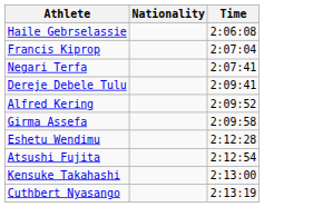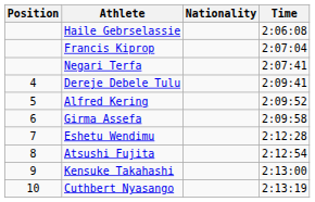 <table class="wikitable sortable">
 <tr>
+<th>Position</th>
 <th>Athlete</th>
 <th>Nationality</th>
 <th>Time</th>
 </tr>
 <tr>
+<td style="text-align:center"></td>
 <td><a href='#'>Haile Gebrselassie</a></td>
 <td></td>
 <td>2:06:08</td>
 </tr>
 <tr>
+<td style="text-align:center"></td>
 <td><a href='#'>Francis Kiprop</a></td>
 <td></td>
 <td>2:07:04</td>
 </tr>
 <tr>
+<td style="text-align:center"></td>
 <td><a href='#'>Negari Terfa</a></td>
 <td></td>
 <td>2:07:41</td>
 </tr>
 <tr>
+<td style="text-align:center">4</td>
 <td><a href='#'>Dereje Debele Tulu</a></td>
 <td></td>
 <td>2:09:41</td>
 </tr>
 <tr>
+<td style="text-align:center">5</td>
 <td><a href='#'>Alfred Kering</a></td>
 <td></td>
 <td>2:09:52</td>
 </tr>
 <tr>
+<td style="text-align:center">6</td>
 <td><a href='#'>Girma Assefa</a></td>
 <td></td>
 <td>2:09:58</td>
 </tr>
 <tr>
+<td style="text-align:center">7</td>
 <td><a href='#'>Eshetu Wendimu</a></td>
 <td></td>
 <td>2:12:28</td>
 </tr>
 <tr>
+<td style="text-align:center">8</td>
 <td><a href='#'>Atsushi Fujita</a></td>
 <td></td>
 <td>2:12:54</td>
 </tr>
 <tr>
+<td style="text-align:center">9</td>
 <td><a href='#'>Kensuke Takahashi</a></td>
 <td></td>
 <td>2:13:00</td>
 </tr>
 <tr>
+<td style="text-align:center">10</td>
 <td><a href='#'>Cuthbert Nyasango</a></td>
 <td></td>
 <td>2:13:19</td>
 </tr>
 </table>
